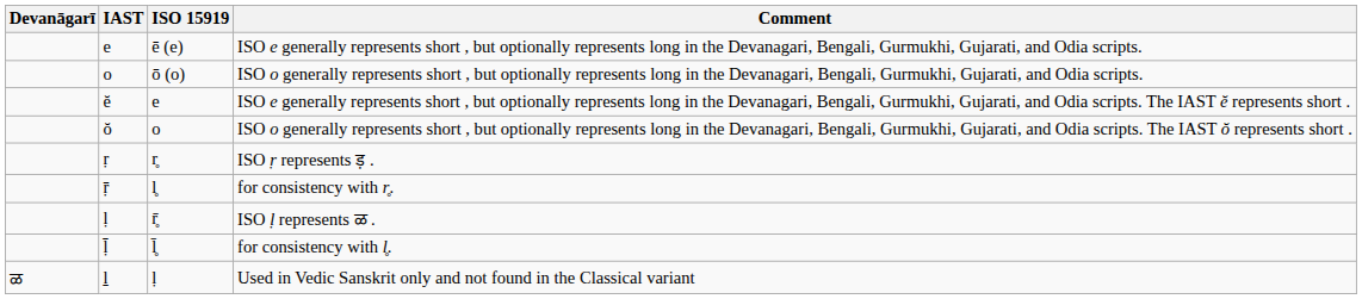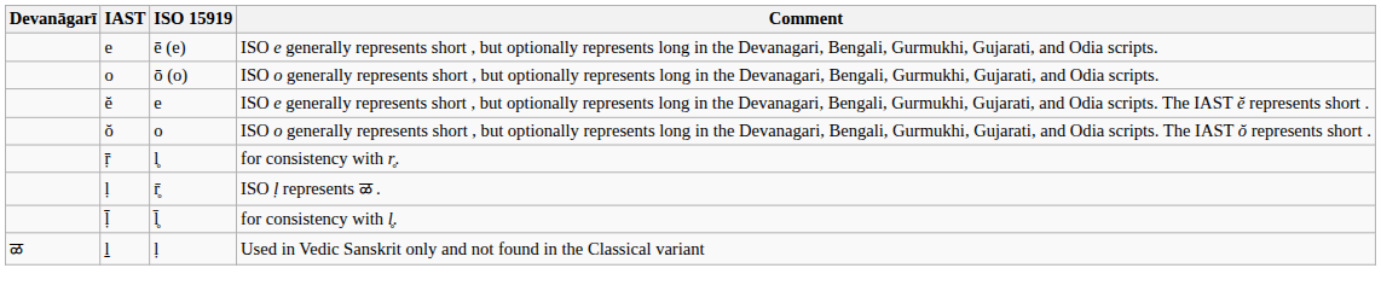 <table class="wikitable">
 <tr>
 <th>Devanāgarī</th>
 <th>IAST</th>
 <th>ISO 15919</th>
 <th>Comment</th>
 </tr>
 <tr>
 <td></td>
 <td>e</td>
 <td>ē (e)</td>
 <td>ISO <em>e</em> generally represents short , but optionally represents long  in the Devanagari, Bengali, Gurmukhi, Gujarati, and Odia scripts.</td>
 </tr>
 <tr>
 <td></td>
 <td>o</td>
 <td>ō (o)</td>
 <td>ISO <em>o</em> generally represents short , but optionally represents long  in the Devanagari, Bengali, Gurmukhi, Gujarati, and Odia scripts.</td>
 </tr>
 <tr>
 <td></td>
 <td>ĕ</td>
 <td>e</td>
 <td>ISO <em>e</em> generally represents short , but optionally represents long  in the Devanagari, Bengali, Gurmukhi, Gujarati, and Odia scripts. The IAST <em>ĕ</em> represents short .</td>
 </tr>
 <tr>
 <td></td>
 <td>ŏ</td>
 <td>o</td>
 <td>ISO <em>o</em> generally represents short , but optionally represents long  in the Devanagari, Bengali, Gurmukhi, Gujarati, and Odia scripts. The IAST <em>ŏ</em> represents short .</td>
 </tr>
 <tr>
 <td></td>
-<td>ṛ</td>
-<td>r̥</td>
-<td>ISO <em>ṛ</em>  represents ड़ .</td>
-</tr>
-<tr>
-<td></td>
 <td>ṝ</td>
 <td>l̥</td>
 <td>for consistency with <em>r̥</em>.</td>
 </tr>
 <tr>
 <td></td>
 <td>ḷ</td>
 <td>r̥̄</td>
 <td>ISO <em>ḷ</em>  represents ळ .</td>
 </tr>
 <tr>
 <td></td>
 <td>ḹ</td>
 <td>l̥̄</td>
 <td>for consistency with <em>l̥</em>.</td>
 </tr>
 <tr>
 <td>ळ</td>
 <td>ḻ</td>
 <td>ḷ</td>
 <td>Used in Vedic Sanskrit only and not found in the Classical variant</td>
 </tr>
 </table>
